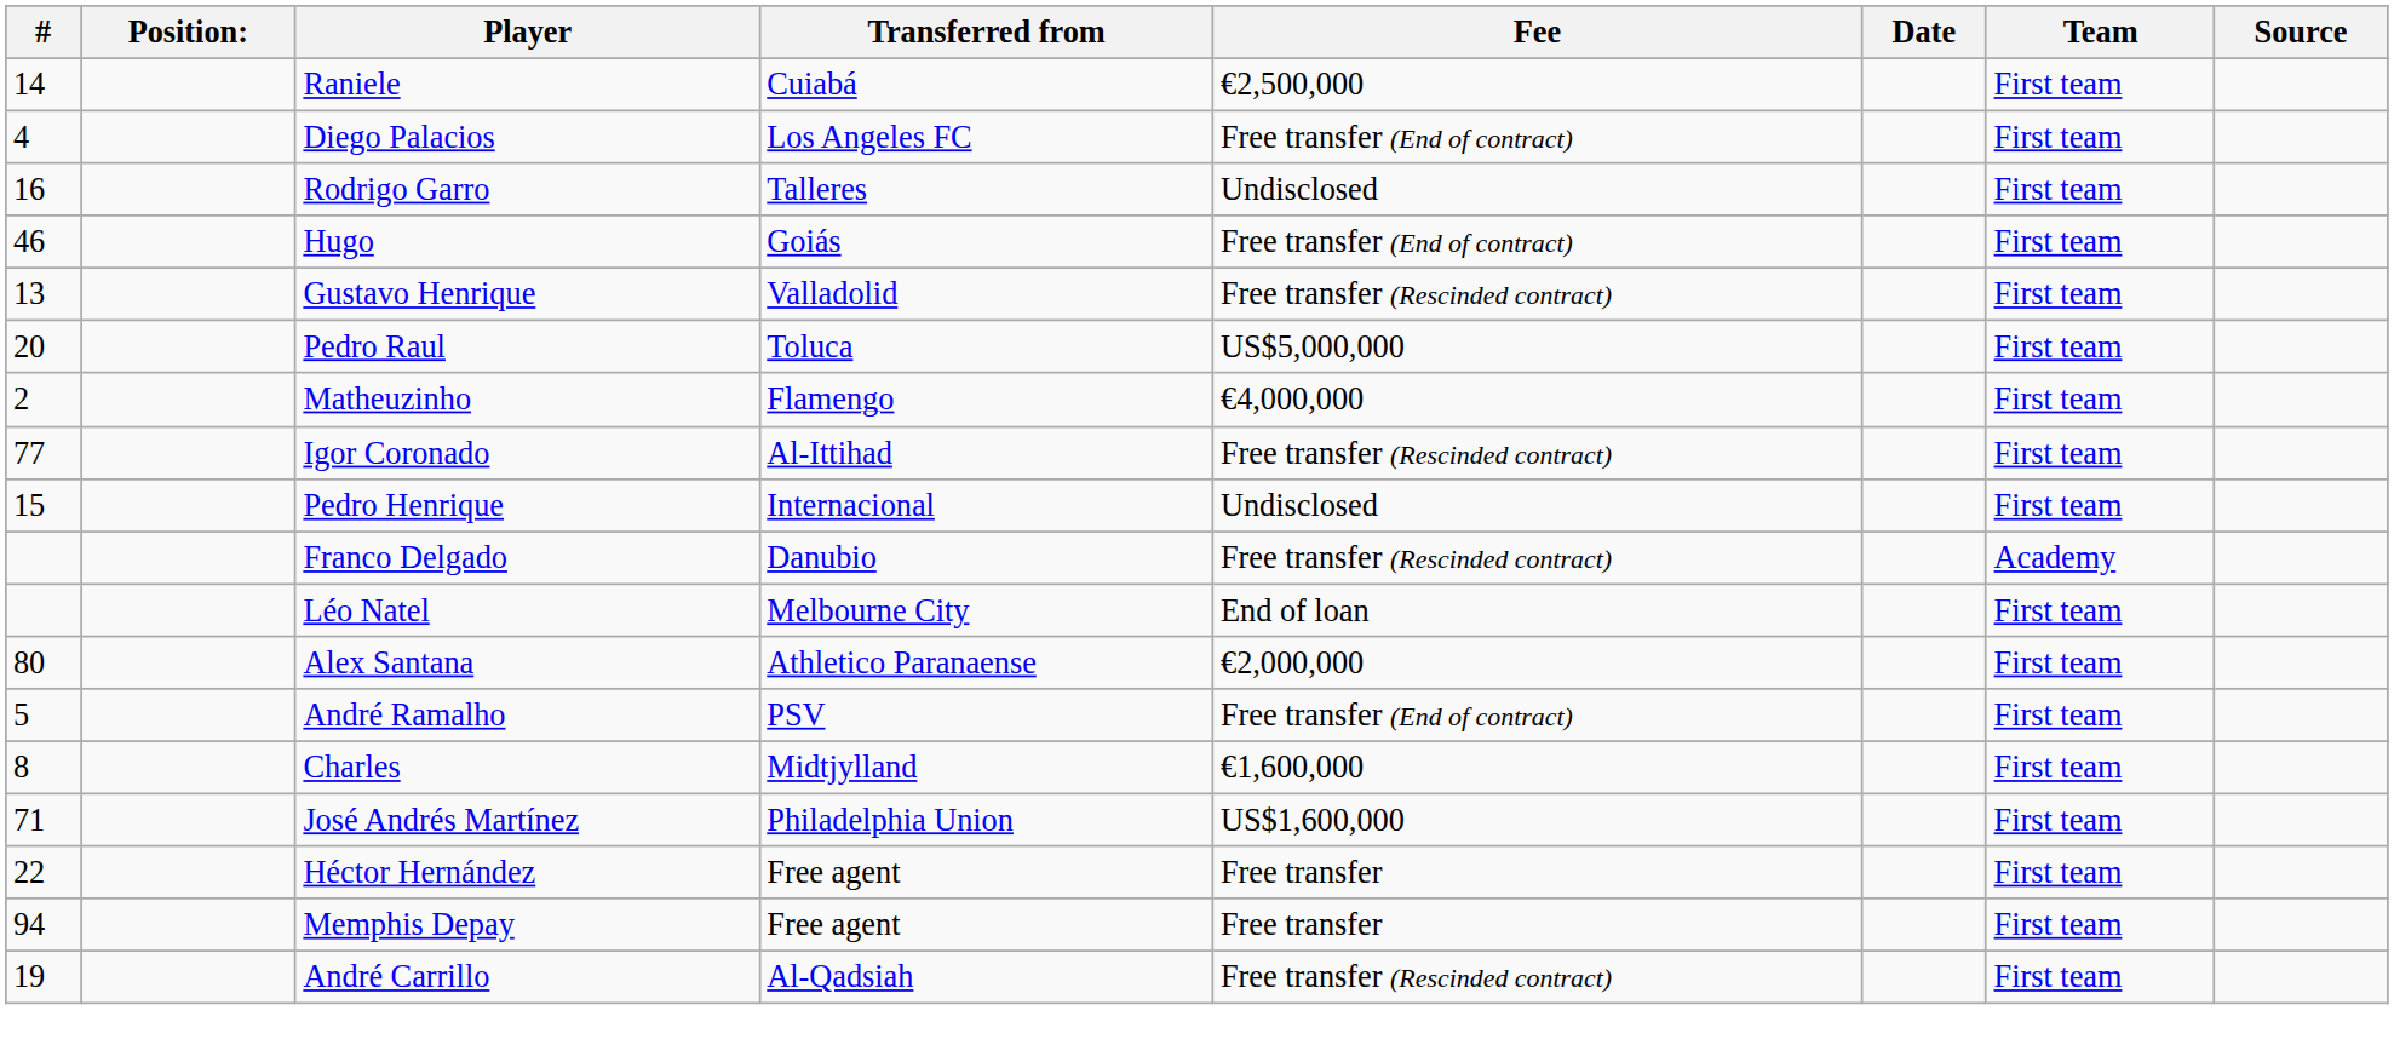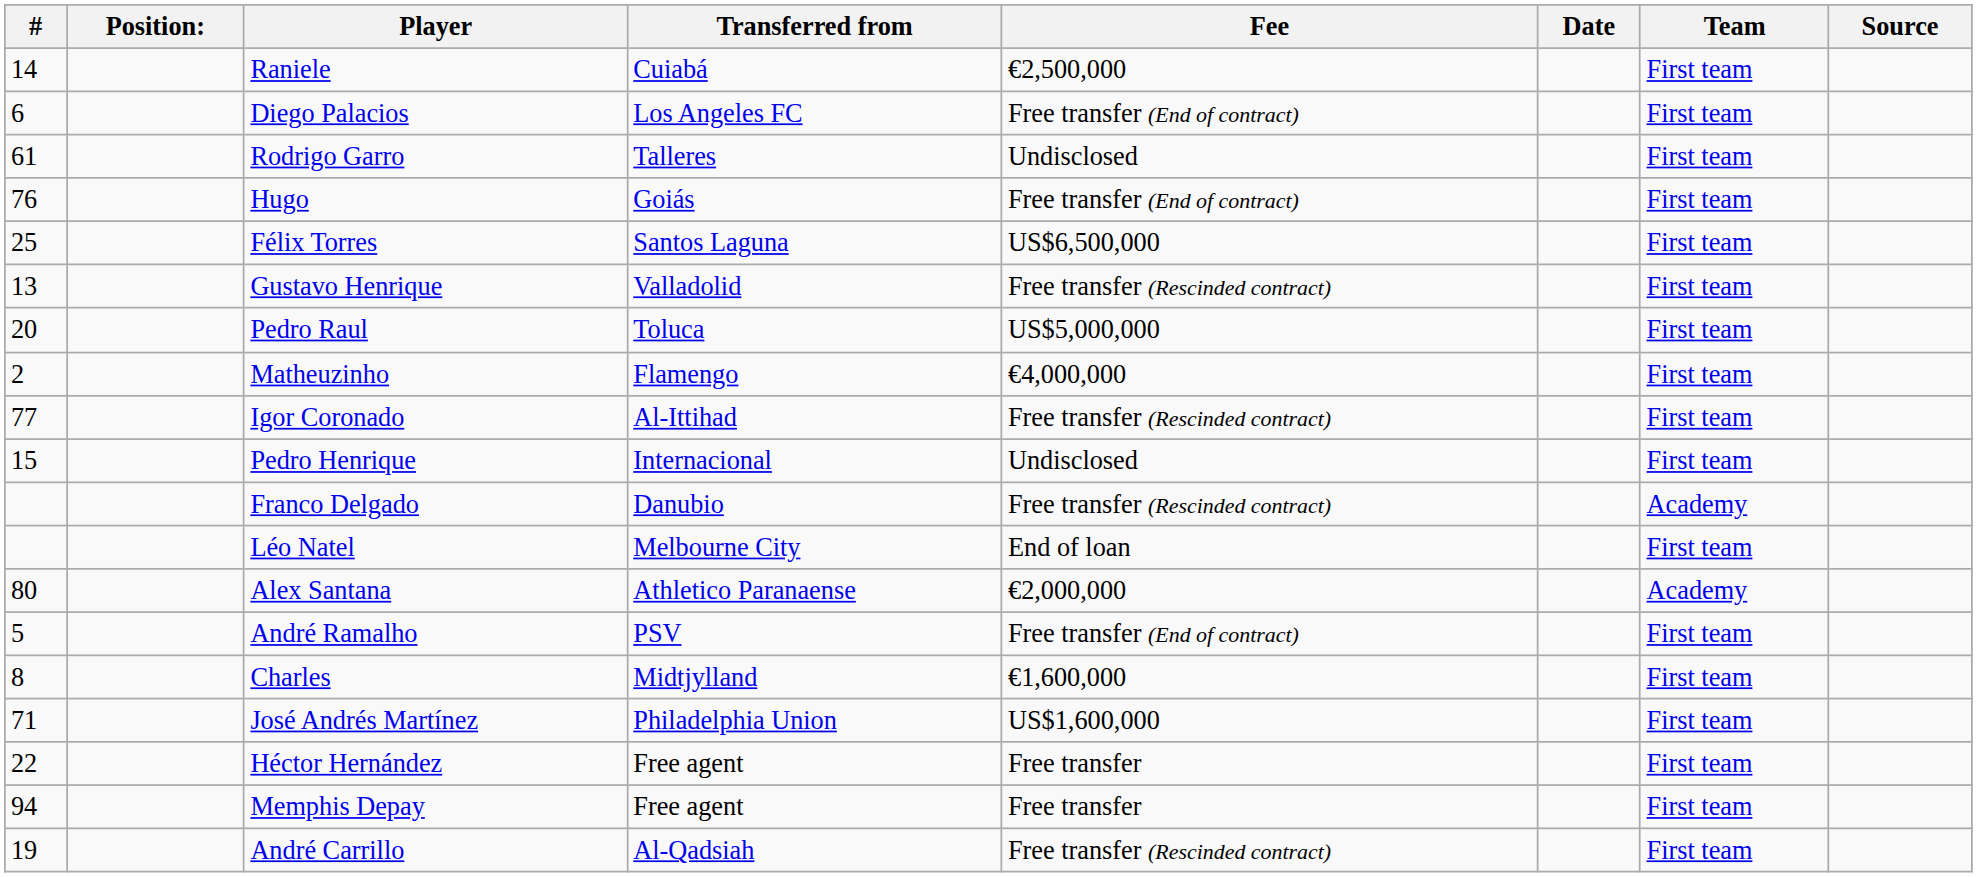 <table class="wikitable sortable" style="width:90%; text-align:center; font-size:95%; text-align:left;">
 <tr>
 <th><strong>#</strong></th>
 <th><strong>Position:</strong></th>
 <th><strong>Player</strong></th>
 <th><strong>Transferred from</strong></th>
 <th><strong>Fee</strong></th>
 <th><strong>Date</strong></th>
 <th><strong>Team</strong></th>
 <th><strong>Source</strong></th>
 </tr>
 <tr>
 <td>14</td>
 <td></td>
 <td> <a href='#'>Raniele</a></td>
 <td> <a href='#'>Cuiabá</a></td>
 <td>€2,500,000 </td>
 <td></td>
 <td><a href='#'>First team</a></td>
 <td></td>
 </tr>
 <tr>
-<td>4</td>
+<td>6</td>
 <td></td>
 <td> <a href='#'>Diego Palacios</a></td>
 <td> <a href='#'>Los Angeles FC</a></td>
 <td>Free transfer <small><em>(End of contract)</em></small></td>
 <td></td>
 <td><a href='#'>First team</a></td>
 <td></td>
 </tr>
 <tr>
-<td>16</td>
+<td>61</td>
 <td></td>
 <td> <a href='#'>Rodrigo Garro</a></td>
 <td> <a href='#'>Talleres</a></td>
 <td>Undisclosed </td>
 <td></td>
 <td><a href='#'>First team</a></td>
 <td></td>
 </tr>
 <tr>
-<td>46</td>
+<td>76</td>
 <td></td>
 <td> <a href='#'>Hugo</a></td>
 <td> <a href='#'>Goiás</a></td>
 <td>Free transfer <small><em>(End of contract)</em></small></td>
+<td></td>
+<td><a href='#'>First team</a></td>
+<td></td>
+</tr>
+<tr>
+<td>25</td>
+<td></td>
+<td> <a href='#'>Félix Torres</a></td>
+<td> <a href='#'>Santos Laguna</a></td>
+<td>US$6,500,000 </td>
 <td></td>
 <td><a href='#'>First team</a></td>
 <td></td>
 </tr>
 <tr>
 <td>13</td>
 <td></td>
 <td> <a href='#'>Gustavo Henrique</a></td>
 <td> <a href='#'>Valladolid</a></td>
 <td>Free transfer <small><em>(Rescinded contract)</em></small></td>
 <td></td>
 <td><a href='#'>First team</a></td>
 <td></td>
 </tr>
 <tr>
 <td>20</td>
 <td></td>
 <td> <a href='#'>Pedro Raul</a></td>
 <td> <a href='#'>Toluca</a></td>
 <td>US$5,000,000 </td>
 <td></td>
 <td><a href='#'>First team</a></td>
 <td></td>
 </tr>
 <tr>
 <td>2</td>
 <td></td>
 <td> <a href='#'>Matheuzinho</a></td>
 <td> <a href='#'>Flamengo</a></td>
 <td>€4,000,000 </td>
 <td></td>
 <td><a href='#'>First team</a></td>
 <td></td>
 </tr>
 <tr>
 <td>77</td>
 <td></td>
 <td> <a href='#'>Igor Coronado</a></td>
 <td> <a href='#'>Al-Ittihad</a></td>
 <td>Free transfer <small><em>(Rescinded contract)</em></small></td>
 <td></td>
 <td><a href='#'>First team</a></td>
 <td></td>
 </tr>
 <tr>
 <td>15</td>
 <td></td>
 <td> <a href='#'>Pedro Henrique</a></td>
 <td> <a href='#'>Internacional</a></td>
 <td>Undisclosed </td>
 <td></td>
 <td><a href='#'>First team</a></td>
 <td></td>
 </tr>
 <tr>
 <td></td>
 <td></td>
 <td> <a href='#'>Franco Delgado</a></td>
 <td> <a href='#'>Danubio</a></td>
 <td>Free transfer <small><em>(Rescinded contract)</em></small></td>
 <td></td>
 <td><a href='#'>Academy</a></td>
 <td></td>
 </tr>
 <tr>
 <td></td>
 <td></td>
 <td> <a href='#'>Léo Natel</a></td>
 <td> <a href='#'>Melbourne City</a></td>
 <td>End of loan</td>
 <td></td>
 <td><a href='#'>First team</a></td>
 <td></td>
 </tr>
 <tr>
 <td>80</td>
 <td></td>
 <td> <a href='#'>Alex Santana</a></td>
 <td> <a href='#'>Athletico Paranaense</a></td>
 <td>€2,000,000 </td>
 <td></td>
-<td><a href='#'>First team</a></td>
+<td><a href='#'>Academy</a></td>
 <td></td>
 </tr>
 <tr>
 <td>5</td>
 <td></td>
 <td> <a href='#'>André Ramalho</a></td>
 <td> <a href='#'>PSV</a></td>
 <td>Free transfer <small><em>(End of contract)</em></small></td>
 <td></td>
 <td><a href='#'>First team</a></td>
 <td></td>
 </tr>
 <tr>
 <td>8</td>
 <td></td>
 <td> <a href='#'>Charles</a></td>
 <td> <a href='#'>Midtjylland</a></td>
 <td>€1,600,000 </td>
 <td></td>
 <td><a href='#'>First team</a></td>
 <td></td>
 </tr>
 <tr>
 <td>71</td>
 <td></td>
 <td> <a href='#'>José Andrés Martínez</a></td>
 <td> <a href='#'>Philadelphia Union</a></td>
 <td>US$1,600,000 </td>
 <td></td>
 <td><a href='#'>First team</a></td>
 <td></td>
 </tr>
 <tr>
 <td>22</td>
 <td></td>
 <td> <a href='#'>Héctor Hernández</a></td>
 <td>Free agent</td>
 <td>Free transfer</td>
 <td></td>
 <td><a href='#'>First team</a></td>
 <td></td>
 </tr>
 <tr>
 <td>94</td>
 <td></td>
 <td> <a href='#'>Memphis Depay</a></td>
 <td>Free agent</td>
 <td>Free transfer</td>
 <td></td>
 <td><a href='#'>First team</a></td>
 <td></td>
 </tr>
 <tr>
 <td>19</td>
 <td></td>
 <td> <a href='#'>André Carrillo</a></td>
 <td> <a href='#'>Al-Qadsiah</a></td>
 <td>Free transfer <small><em>(Rescinded contract)</em></small></td>
 <td></td>
 <td><a href='#'>First team</a></td>
 <td></td>
 </tr>
 </table>
